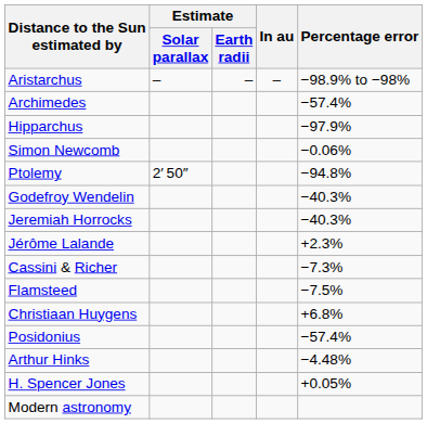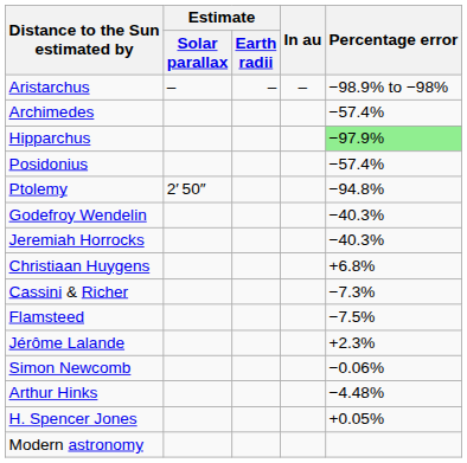 <table class="wikitable">
 <tr>
 <th rowspan=2>Distance to the Sun<br>estimated by</th>
 <th colspan=2>Estimate</th>
 <th rowspan=2>In au</th>
 <th rowspan=2>Percentage error</th>
 </tr>
 <tr>
 <th><a href='#'>Solar<br>parallax</a></th>
 <th><a href='#'>Earth<br>radii</a></th>
 </tr>
 <tr>
 <td><a href='#'>Aristarchus</a>    </td>
 <td align=left> – </td>
 <td align=right>–</td>
 <td align=center>–</td>
 <td>−98.9% to −98%</td>
 </tr>
 <tr>
 <td><a href='#'>Archimedes</a>  </td>
 <td align=left></td>
 <td align=right></td>
 <td align=center></td>
 <td>−57.4%</td>
 </tr>
 <tr>
 <td><a href='#'>Hipparchus</a> </td>
 <td align=left></td>
 <td align=right></td>
 <td align=center></td>
-<td>−97.9%</td>
+<td style="background: lightgreen;">−97.9%</td>
 </tr>
 <tr>
-<td><a href='#'>Simon Newcomb</a> </td>
+<td><a href='#'>Posidonius</a>  </td>
 <td align=left></td>
 <td align=right></td>
 <td align=center></td>
-<td>−0.06%</td>
+<td>−57.4%</td>
 </tr>
 <tr>
 <td><a href='#'>Ptolemy</a> </td>
 <td align=left>2′ 50″</td>
 <td align=right></td>
 <td align=center></td>
 <td>−94.8%</td>
 </tr>
 <tr>
 <td><a href='#'>Godefroy Wendelin</a> </td>
 <td align=left></td>
 <td align=right></td>
 <td align=center></td>
 <td>−40.3%</td>
 </tr>
 <tr>
 <td><a href='#'>Jeremiah Horrocks</a> </td>
 <td align=left></td>
 <td align=right></td>
 <td align=center></td>
 <td>−40.3%</td>
 </tr>
 <tr>
-<td><a href='#'>Jérôme Lalande</a> </td>
+<td><a href='#'>Christiaan Huygens</a> </td>
 <td align=left></td>
 <td align=right></td>
 <td align=center></td>
-<td>+2.3%</td>
+<td>+6.8%</td>
 </tr>
 <tr>
 <td><a href='#'>Cassini</a> & <a href='#'>Richer</a> </td>
 <td align=left></td>
 <td align=right></td>
 <td align=center></td>
 <td>−7.3%</td>
 </tr>
 <tr>
 <td><a href='#'>Flamsteed</a> </td>
 <td align=left></td>
 <td align=right></td>
 <td align=center></td>
 <td>−7.5%</td>
 </tr>
 <tr>
-<td><a href='#'>Christiaan Huygens</a> </td>
+<td><a href='#'>Jérôme Lalande</a> </td>
 <td align=left></td>
 <td align=right></td>
 <td align=center></td>
-<td>+6.8%</td>
+<td>+2.3%</td>
 </tr>
 <tr>
-<td><a href='#'>Posidonius</a>  </td>
+<td><a href='#'>Simon Newcomb</a> </td>
 <td align=left></td>
 <td align=right></td>
 <td align=center></td>
-<td>−57.4%</td>
+<td>−0.06%</td>
 </tr>
 <tr>
 <td><a href='#'>Arthur Hinks</a> </td>
 <td align=left></td>
 <td align=right></td>
 <td align=center></td>
 <td>−4.48%</td>
 </tr>
 <tr>
 <td><a href='#'>H. Spencer Jones</a> </td>
 <td align=left></td>
 <td align=right></td>
 <td align=center></td>
 <td>+0.05%</td>
 </tr>
 <tr>
 <td>Modern <a href='#'>astronomy</a></td>
 <td align=left></td>
 <td align=right></td>
 <td align=center></td>
 </tr>
 </table>
